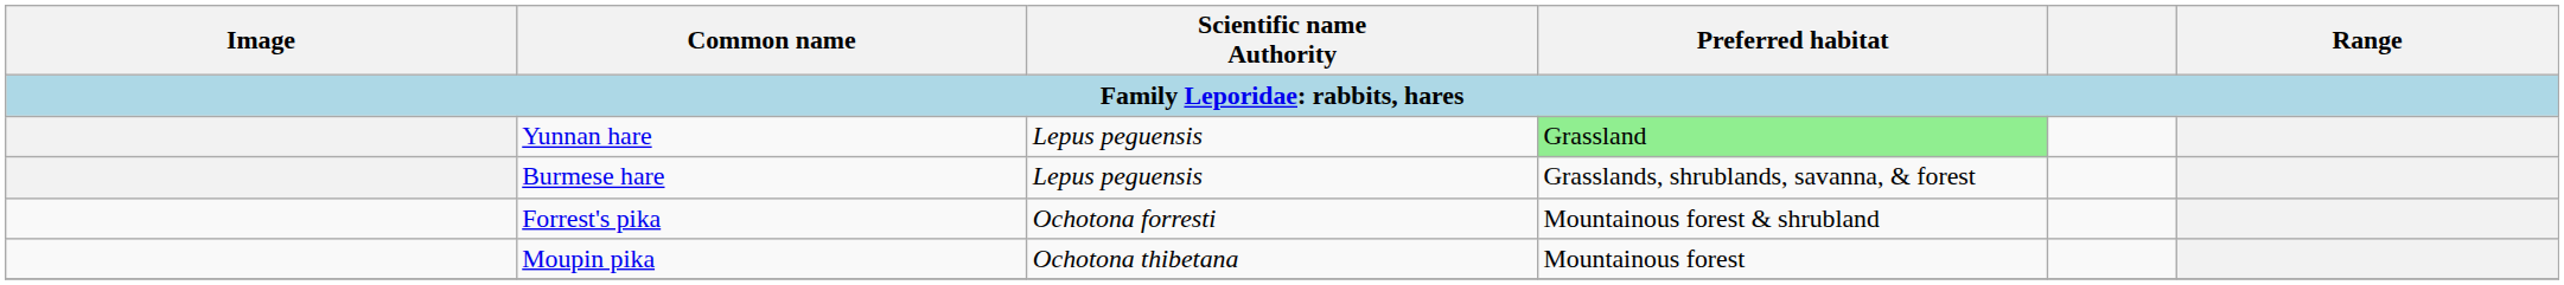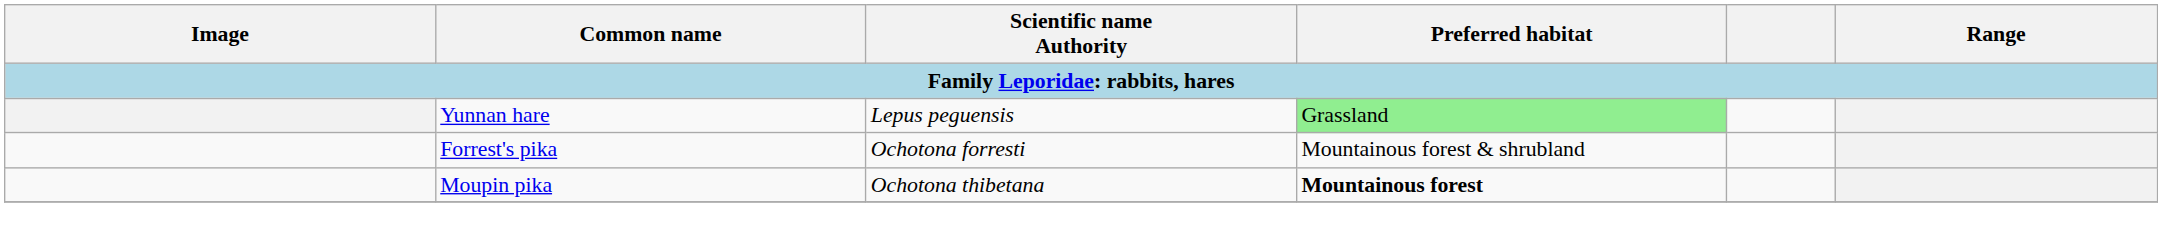 <table width=100% class="wikitable unsortable plainrowheaders">
 <tr>
 <th width="20%" style="text-align: center;">Image</th>
 <th width="20%">Common name</th>
 <th width="20%">Scientific name<br>Authority</th>
 <th width="20%">Preferred habitat</th>
 <th width="5%"></th>
 <th width="15%">Range</th>
 </tr>
 <tr>
 <td style="text-align:center;background:lightblue;" colspan=6><strong>Family <a href='#'>Leporidae</a>: rabbits, hares</strong></td>
 </tr>
 <tr>
 <th style="text-align: center;"></th>
 <td><a href='#'>Yunnan hare</a></td>
 <td><em>Lepus peguensis</em><br></td>
 <td style="background: lightgreen;">Grassland</td>
 <td><br></td>
 <th style="text-align: center;"></th>
 </tr>
 <tr>
-<th style="text-align: center;"></th>
-<td><a href='#'>Burmese hare</a></td>
-<td><em>Lepus peguensis</em><br></td>
-<td>Grasslands, shrublands, savanna, & forest</td>
-<td><br></td>
-<th style="text-align: center;"></th>
-</tr>
-<tr>
 <td></td>
 <td><a href='#'>Forrest's pika</a></td>
 <td><em>Ochotona forresti</em><br></td>
 <td>Mountainous forest & shrubland</td>
 <td><br></td>
 <th style="text-align: center;"></th>
 </tr>
 <tr>
 <td></td>
 <td><a href='#'>Moupin pika</a></td>
 <td><em>Ochotona thibetana</em><br></td>
-<td>Mountainous forest</td>
+<td><strong>Mountainous forest</strong></td>
 <td><br></td>
 <th style="text-align: center;"></th>
 </tr>
 <tr>
 </tr>
 </table>
